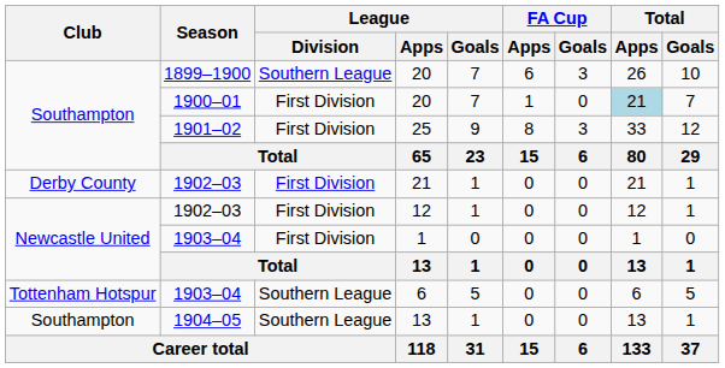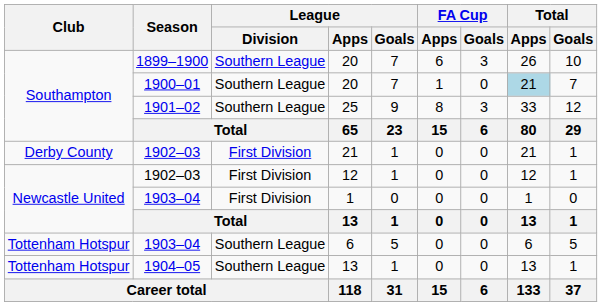 <table class=wikitable style="text-align:center">
 <tr>
 <th rowspan=2>Club</th>
 <th rowspan=2>Season</th>
 <th colspan=3>League</th>
 <th colspan=2><a href='#'>FA Cup</a></th>
 <th colspan=2>Total</th>
 </tr>
 <tr>
 <th>Division</th>
 <th>Apps</th>
 <th>Goals</th>
 <th>Apps</th>
 <th>Goals</th>
 <th>Apps</th>
 <th>Goals</th>
 </tr>
 <tr>
 <td rowspan=4><a href='#'>Southampton</a></td>
 <td><a href='#'>1899–1900</a></td>
 <td><a href='#'>Southern League</a></td>
 <td>20</td>
 <td>7</td>
 <td>6</td>
 <td>3</td>
 <td>26</td>
 <td>10</td>
 </tr>
 <tr>
 <td><a href='#'>1900–01</a></td>
-<td>First Division</td>
+<td>Southern League</td>
 <td>20</td>
 <td>7</td>
 <td>1</td>
 <td>0</td>
 <td style="background: lightblue;">21</td>
 <td>7</td>
 </tr>
 <tr>
 <td><a href='#'>1901–02</a></td>
-<td>First Division</td>
+<td>Southern League</td>
 <td>25</td>
 <td>9</td>
 <td>8</td>
 <td>3</td>
 <td>33</td>
 <td>12</td>
 </tr>
 <tr>
 <th colspan=2>Total</th>
 <th>65</th>
 <th>23</th>
 <th>15</th>
 <th>6</th>
 <th>80</th>
 <th>29</th>
 </tr>
 <tr>
 <td><a href='#'>Derby County</a></td>
 <td><a href='#'>1902–03</a></td>
 <td><a href='#'>First Division</a></td>
 <td>21</td>
 <td>1</td>
 <td>0</td>
 <td>0</td>
 <td>21</td>
 <td>1</td>
 </tr>
 <tr>
 <td rowspan=3><a href='#'>Newcastle United</a></td>
 <td>1902–03</td>
 <td>First Division</td>
 <td>12</td>
 <td>1</td>
 <td>0</td>
 <td>0</td>
 <td>12</td>
 <td>1</td>
 </tr>
 <tr>
 <td><a href='#'>1903–04</a></td>
 <td>First Division</td>
 <td>1</td>
 <td>0</td>
 <td>0</td>
 <td>0</td>
 <td>1</td>
 <td>0</td>
 </tr>
 <tr>
 <th colspan=2>Total</th>
 <th>13</th>
 <th>1</th>
 <th>0</th>
 <th>0</th>
 <th>13</th>
 <th>1</th>
 </tr>
 <tr>
 <td><a href='#'>Tottenham Hotspur</a></td>
 <td><a href='#'>1903–04</a></td>
 <td>Southern League</td>
 <td>6</td>
 <td>5</td>
 <td>0</td>
 <td>0</td>
 <td>6</td>
 <td>5</td>
 </tr>
 <tr>
-<td>Southampton</td>
+<td><a href='#'>Tottenham Hotspur</a></td>
 <td><a href='#'>1904–05</a></td>
 <td>Southern League</td>
 <td>13</td>
 <td>1</td>
 <td>0</td>
 <td>0</td>
 <td>13</td>
 <td>1</td>
 </tr>
 <tr>
 <th colspan=3>Career total</th>
 <th>118</th>
 <th>31</th>
 <th>15</th>
 <th>6</th>
 <th>133</th>
 <th>37</th>
 </tr>
 </table>
